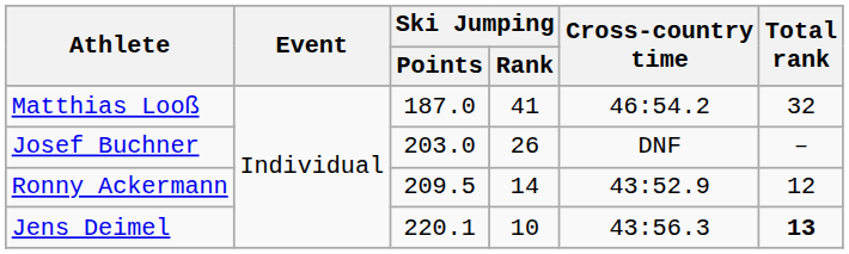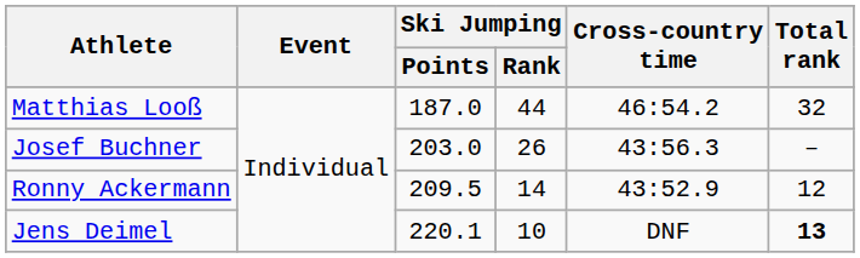 <table class="wikitable" style="font-size:90%">
 <tr>
 <th rowspan="2">Athlete</th>
 <th rowspan="2">Event</th>
 <th colspan="2">Ski Jumping</th>
 <th rowspan="2">Cross-country <br> time</th>
 <th rowspan="2">Total <br> rank</th>
 </tr>
 <tr>
 <th>Points</th>
 <th>Rank</th>
 </tr>
 <tr>
 <td><a href='#'>Matthias Looß</a></td>
 <td rowspan="4">Individual</td>
 <td align="center">187.0</td>
-<td align="center">41</td>
+<td align="center">44</td>
 <td align="center">46:54.2</td>
 <td align="center">32</td>
 </tr>
 <tr>
 <td><a href='#'>Josef Buchner</a></td>
 <td align="center">203.0</td>
 <td align="center">26</td>
-<td align="center">DNF</td>
+<td align="center">43:56.3</td>
 <td align="center">–</td>
 </tr>
 <tr>
 <td><a href='#'>Ronny Ackermann</a></td>
 <td align="center">209.5</td>
 <td align="center">14</td>
 <td align="center">43:52.9</td>
 <td align="center">12</td>
 </tr>
 <tr>
 <td><a href='#'>Jens Deimel</a></td>
 <td align="center">220.1</td>
 <td align="center">10</td>
-<td align="center">43:56.3</td>
+<td align="center">DNF</td>
 <td align="center"><strong>13</strong></td>
 </tr>
 </table>
